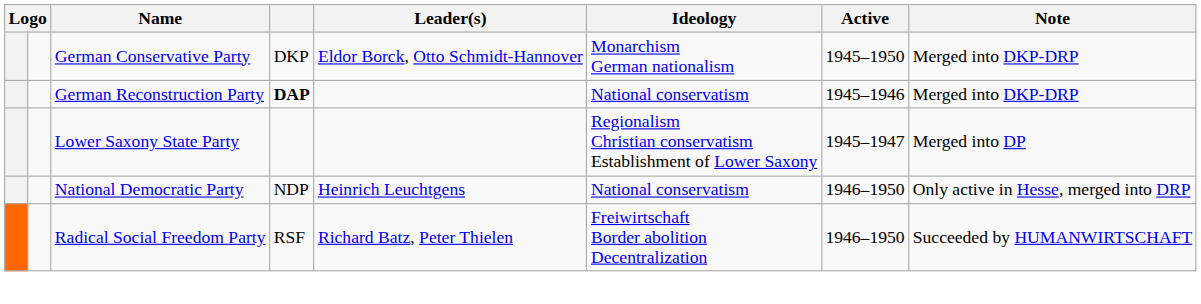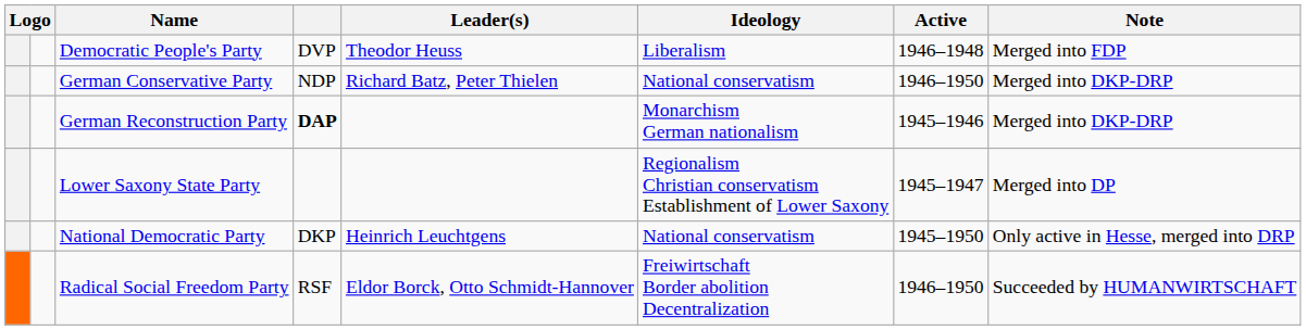 <table class="wikitable sortable">
 <tr>
 <th colspan="2">Logo</th>
 <th>Name</th>
 <th></th>
 <th>Leader(s)</th>
 <th>Ideology</th>
 <th>Active</th>
 <th>Note</th>
 </tr>
 <tr>
 <th></th>
 <td></td>
+<td><a href='#'>Democratic People's Party</a><br></td>
+<td>DVP</td>
+<td><a href='#'>Theodor Heuss</a></td>
+<td><a href='#'>Liberalism</a></td>
+<td>1946–1948</td>
+<td>Merged into <a href='#'>FDP</a></td>
+</tr>
+<tr>
+<th></th>
+<td></td>
 <td><a href='#'>German Conservative Party</a><br></td>
-<td>DKP</td>
-<td><a href='#'>Eldor Borck</a>, <a href='#'>Otto Schmidt-Hannover</a></td>
-<td><a href='#'>Monarchism</a><br><a href='#'>German nationalism</a></td>
-<td>1945–1950</td>
+<td>NDP</td>
+<td><a href='#'>Richard Batz</a>, <a href='#'>Peter Thielen</a></td>
+<td><a href='#'>National conservatism</a></td>
+<td>1946–1950</td>
 <td>Merged into <a href='#'>DKP-DRP</a></td>
 </tr>
 <tr>
 <th></th>
 <td></td>
 <td><a href='#'>German Reconstruction Party</a><br></td>
 <td><strong>DAP</strong></td>
 <td></td>
-<td><a href='#'>National conservatism</a></td>
+<td><a href='#'>Monarchism</a><br><a href='#'>German nationalism</a></td>
 <td>1945–1946</td>
 <td>Merged into <a href='#'>DKP-DRP</a></td>
 </tr>
 <tr>
 <th></th>
 <td></td>
 <td><a href='#'>Lower Saxony State Party</a><br></td>
 <td></td>
 <td></td>
 <td><a href='#'>Regionalism</a><br><a href='#'>Christian conservatism</a><br>Establishment of <a href='#'>Lower Saxony</a></td>
 <td>1945–1947</td>
 <td>Merged into <a href='#'>DP</a></td>
 </tr>
 <tr>
 <th></th>
 <td></td>
 <td><a href='#'>National Democratic Party</a><br></td>
-<td>NDP</td>
+<td>DKP</td>
 <td><a href='#'>Heinrich Leuchtgens</a></td>
 <td><a href='#'>National conservatism</a></td>
-<td>1946–1950</td>
+<td>1945–1950</td>
 <td>Only active in <a href='#'>Hesse</a>, merged into <a href='#'>DRP</a></td>
 </tr>
 <tr>
 <th style="background:#FF6600;"></th>
 <td></td>
 <td><a href='#'>Radical Social Freedom Party</a><br></td>
 <td>RSF</td>
-<td><a href='#'>Richard Batz</a>, <a href='#'>Peter Thielen</a></td>
+<td><a href='#'>Eldor Borck</a>, <a href='#'>Otto Schmidt-Hannover</a></td>
 <td><a href='#'>Freiwirtschaft</a><br><a href='#'>Border abolition</a><br><a href='#'>Decentralization</a></td>
 <td>1946–1950</td>
 <td>Succeeded by <a href='#'>HUMANWIRTSCHAFT</a></td>
 </tr>
 </table>
